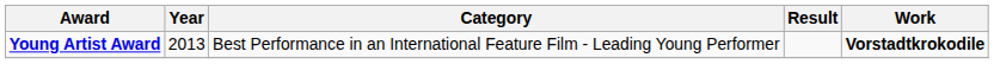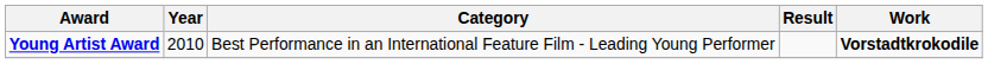 <table class="wikitable" style="font-size: 90%;">
 <tr>
 <th>Award</th>
 <th>Year</th>
 <th>Category</th>
 <th>Result</th>
 <th>Work</th>
 </tr>
 <tr>
 <td rowspan=1><strong><a href='#'>Young Artist Award</a></strong></td>
-<td>2013</td>
+<td>2010</td>
 <td>Best Performance in an International Feature Film - Leading Young Performer </td>
 <td></td>
 <td><strong>Vorstadtkrokodile</strong></td>
 </tr>
 <tr>
 </tr>
 </table>
